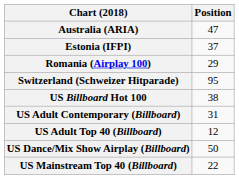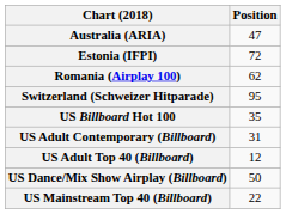 <table class="wikitable sortable plainrowheaders" style="text-align:center">
 <tr>
 <th scope="col">Chart (2018)</th>
 <th scope="col">Position</th>
 </tr>
 <tr>
 <th scope="row">Australia (ARIA)</th>
 <td>47</td>
 </tr>
 <tr>
 <th scope="row">Estonia (IFPI)</th>
-<td>37</td>
+<td>72</td>
 </tr>
 <tr>
 <th scope="row">Romania (<a href='#'>Airplay 100</a>)</th>
-<td>29</td>
+<td>62</td>
 </tr>
 <tr>
 <th scope="row">Switzerland (Schweizer Hitparade)</th>
 <td>95</td>
 </tr>
 <tr>
 <th scope="row">US <em>Billboard</em> Hot 100</th>
-<td>38</td>
+<td>35</td>
 </tr>
 <tr>
 <th scope="row">US Adult Contemporary (<em>Billboard</em>)</th>
 <td>31</td>
 </tr>
 <tr>
 <th scope="row">US Adult Top 40 (<em>Billboard</em>)</th>
 <td>12</td>
 </tr>
 <tr>
 <th scope="row">US Dance/Mix Show Airplay (<em>Billboard</em>)</th>
 <td>50</td>
 </tr>
 <tr>
 <th scope="row">US Mainstream Top 40 (<em>Billboard</em>)</th>
 <td>22</td>
 </tr>
 </table>
